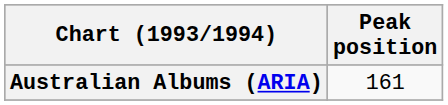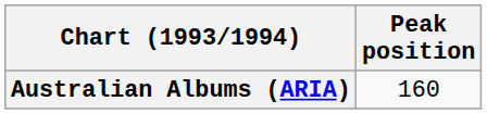 <table class="wikitable plainrowheaders">
 <tr>
 <th scope="col">Chart (1993/1994)</th>
 <th scope="col">Peak<br>position</th>
 </tr>
 <tr>
 <th scope="row">Australian Albums (<a href='#'>ARIA</a>)</th>
-<td align="center">161</td>
+<td align="center">160</td>
 </tr>
 </table>
